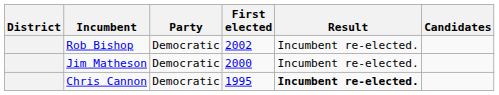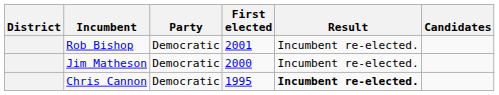 <table class=wikitable>
 <tr valign=bottom>
 <th>District</th>
 <th>Incumbent</th>
 <th>Party</th>
 <th>First<br>elected</th>
 <th>Result</th>
 <th>Candidates</th>
 </tr>
 <tr>
 <th></th>
 <td><a href='#'>Rob Bishop</a></td>
 <td>Democratic</td>
-<td><a href='#'>2002</a></td>
+<td><a href='#'>2001</a></td>
 <td>Incumbent re-elected.</td>
 <td nowrap></td>
 </tr>
 <tr>
 <th></th>
 <td><a href='#'>Jim Matheson</a></td>
 <td>Democratic</td>
 <td><a href='#'>2000</a></td>
 <td>Incumbent re-elected.</td>
 <td nowrap></td>
 </tr>
 <tr>
 <th></th>
 <td><a href='#'>Chris Cannon</a></td>
 <td>Democratic</td>
 <td><a href='#'>1995</a></td>
 <td><strong>Incumbent re-elected.</strong></td>
 <td nowrap></td>
 </tr>
 </table>
